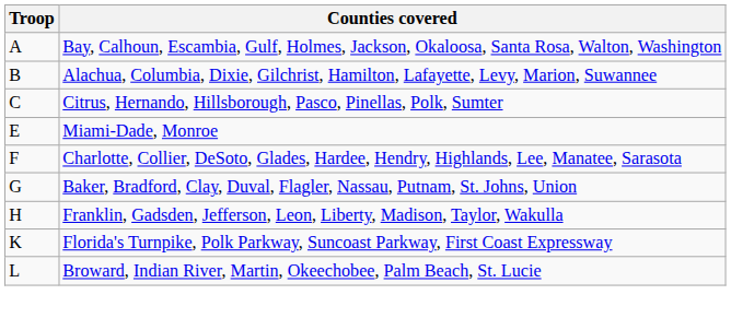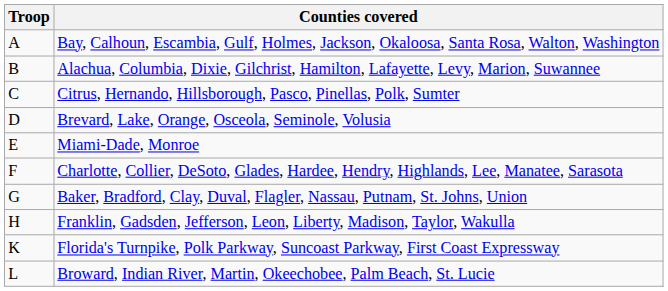 <table class="wikitable sortable" style="text-align:left; font-size:100%;">
 <tr>
 <th>Troop</th>
 <th>Counties covered</th>
 </tr>
 <tr>
 <td>A</td>
 <td><a href='#'>Bay</a>, <a href='#'>Calhoun</a>, <a href='#'>Escambia</a>, <a href='#'>Gulf</a>, <a href='#'>Holmes</a>, <a href='#'>Jackson</a>, <a href='#'>Okaloosa</a>, <a href='#'>Santa Rosa</a>, <a href='#'>Walton</a>, <a href='#'>Washington</a></td>
 </tr>
 <tr>
 <td>B</td>
 <td><a href='#'>Alachua</a>, <a href='#'>Columbia</a>, <a href='#'>Dixie</a>, <a href='#'>Gilchrist</a>, <a href='#'>Hamilton</a>, <a href='#'>Lafayette</a>, <a href='#'>Levy</a>, <a href='#'>Marion</a>, <a href='#'>Suwannee</a></td>
 </tr>
 <tr>
 <td>C</td>
 <td><a href='#'>Citrus</a>, <a href='#'>Hernando</a>, <a href='#'>Hillsborough</a>, <a href='#'>Pasco</a>, <a href='#'>Pinellas</a>, <a href='#'>Polk</a>, <a href='#'>Sumter</a></td>
+</tr>
+<tr>
+<td>D</td>
+<td><a href='#'>Brevard</a>, <a href='#'>Lake</a>, <a href='#'>Orange</a>, <a href='#'>Osceola</a>, <a href='#'>Seminole</a>, <a href='#'>Volusia</a></td>
 </tr>
 <tr>
 <td>E</td>
 <td><a href='#'>Miami-Dade</a>, <a href='#'>Monroe</a></td>
 </tr>
 <tr>
 <td>F</td>
 <td><a href='#'>Charlotte</a>, <a href='#'>Collier</a>, <a href='#'>DeSoto</a>, <a href='#'>Glades</a>, <a href='#'>Hardee</a>, <a href='#'>Hendry</a>, <a href='#'>Highlands</a>, <a href='#'>Lee</a>, <a href='#'>Manatee</a>, <a href='#'>Sarasota</a></td>
 </tr>
 <tr>
 <td>G</td>
 <td><a href='#'>Baker</a>, <a href='#'>Bradford</a>, <a href='#'>Clay</a>, <a href='#'>Duval</a>, <a href='#'>Flagler</a>, <a href='#'>Nassau</a>, <a href='#'>Putnam</a>, <a href='#'>St. Johns</a>, <a href='#'>Union</a></td>
 </tr>
 <tr>
 <td>H</td>
 <td><a href='#'>Franklin</a>, <a href='#'>Gadsden</a>, <a href='#'>Jefferson</a>, <a href='#'>Leon</a>, <a href='#'>Liberty</a>, <a href='#'>Madison</a>, <a href='#'>Taylor</a>, <a href='#'>Wakulla</a></td>
 </tr>
 <tr>
 <td>K</td>
 <td><a href='#'>Florida's Turnpike</a>, <a href='#'>Polk Parkway</a>, <a href='#'>Suncoast Parkway</a>, <a href='#'>First Coast Expressway</a></td>
 </tr>
 <tr>
 <td>L</td>
 <td><a href='#'>Broward</a>, <a href='#'>Indian River</a>, <a href='#'>Martin</a>, <a href='#'>Okeechobee</a>, <a href='#'>Palm Beach</a>, <a href='#'>St. Lucie</a></td>
 </tr>
 </table>
